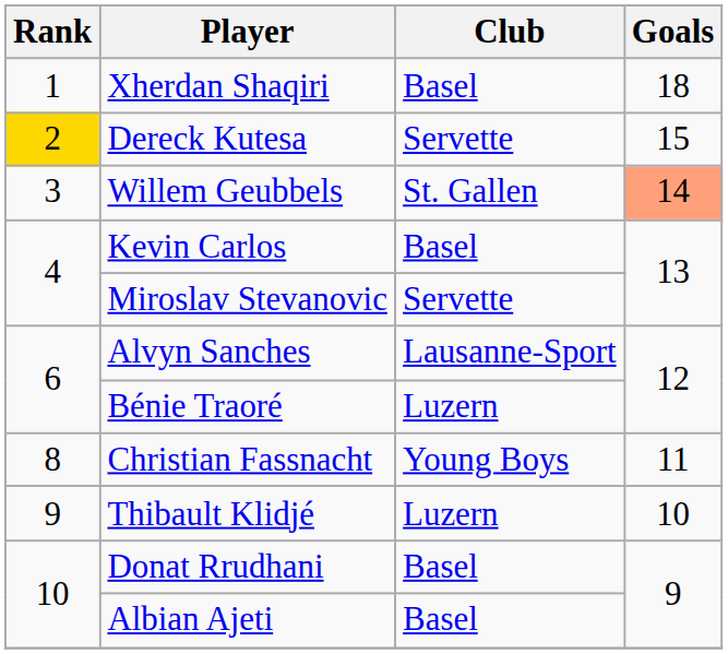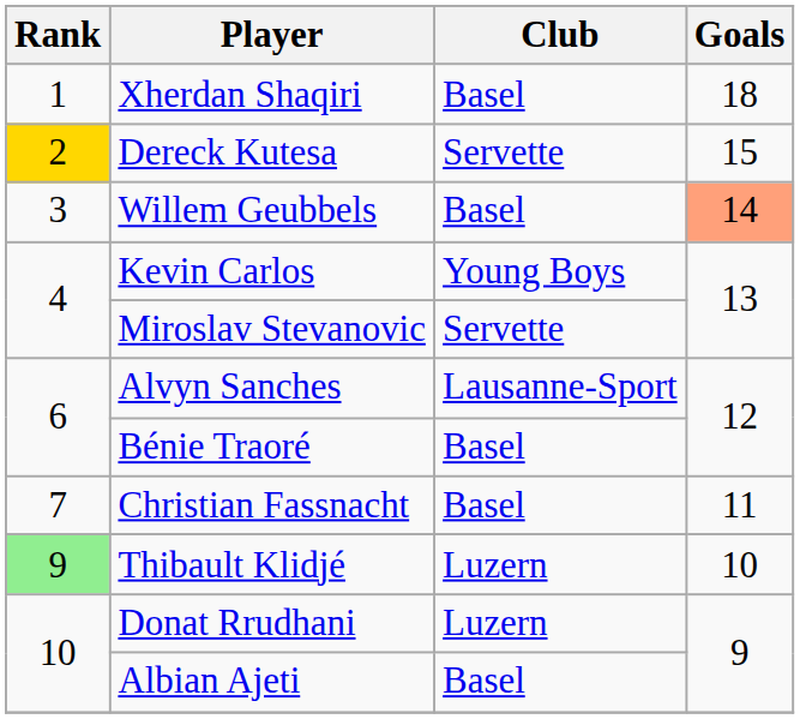 <table class="wikitable sortable" style="text-align:center">
 <tr>
 <th>Rank</th>
 <th>Player</th>
 <th>Club</th>
 <th>Goals</th>
 </tr>
 <tr>
 <td>1</td>
 <td align=left> <a href='#'>Xherdan Shaqiri</a></td>
 <td align=left><a href='#'>Basel</a></td>
 <td>18</td>
 </tr>
 <tr>
 <td style="background: gold;">2</td>
 <td align=left> <a href='#'>Dereck Kutesa</a></td>
 <td align=left><a href='#'>Servette</a></td>
 <td>15</td>
 </tr>
 <tr>
 <td>3</td>
 <td align=left> <a href='#'>Willem Geubbels</a></td>
-<td align=left><a href='#'>St. Gallen</a></td>
+<td align=left><a href='#'>Basel</a></td>
 <td style="background: lightsalmon;">14</td>
 </tr>
 <tr>
 <td rowspan=2>4</td>
 <td align=left> <a href='#'>Kevin Carlos</a></td>
-<td align=left><a href='#'>Basel</a></td>
+<td align=left><a href='#'>Young Boys</a></td>
 <td rowspan=2>13</td>
 </tr>
 <tr>
 <td align=left> <a href='#'>Miroslav Stevanovic</a></td>
 <td align=left><a href='#'>Servette</a></td>
 </tr>
 <tr>
 <td rowspan=2>6</td>
 <td align=left> <a href='#'>Alvyn Sanches</a></td>
 <td align=left><a href='#'>Lausanne-Sport</a></td>
 <td rowspan=2>12</td>
 </tr>
 <tr>
 <td align=left> <a href='#'>Bénie Traoré</a></td>
-<td align=left><a href='#'>Luzern</a></td>
+<td align=left><a href='#'>Basel</a></td>
 </tr>
 <tr>
-<td>8</td>
+<td>7</td>
 <td align=left> <a href='#'>Christian Fassnacht</a></td>
-<td align=left><a href='#'>Young Boys</a></td>
+<td align=left><a href='#'>Basel</a></td>
 <td>11</td>
 </tr>
 <tr>
-<td>9</td>
+<td style="background: lightgreen;">9</td>
 <td align=left> <a href='#'>Thibault Klidjé</a></td>
 <td align=left><a href='#'>Luzern</a></td>
 <td>10</td>
 </tr>
 <tr>
 <td rowspan=2>10</td>
 <td align=left> <a href='#'>Donat Rrudhani</a></td>
-<td align=left><a href='#'>Basel</a></td>
+<td align=left><a href='#'>Luzern</a></td>
 <td rowspan=2>9</td>
 </tr>
 <tr>
 <td align=left> <a href='#'>Albian Ajeti</a></td>
 <td align=left><a href='#'>Basel</a></td>
 </tr>
 <tr>
 </tr>
 </table>
